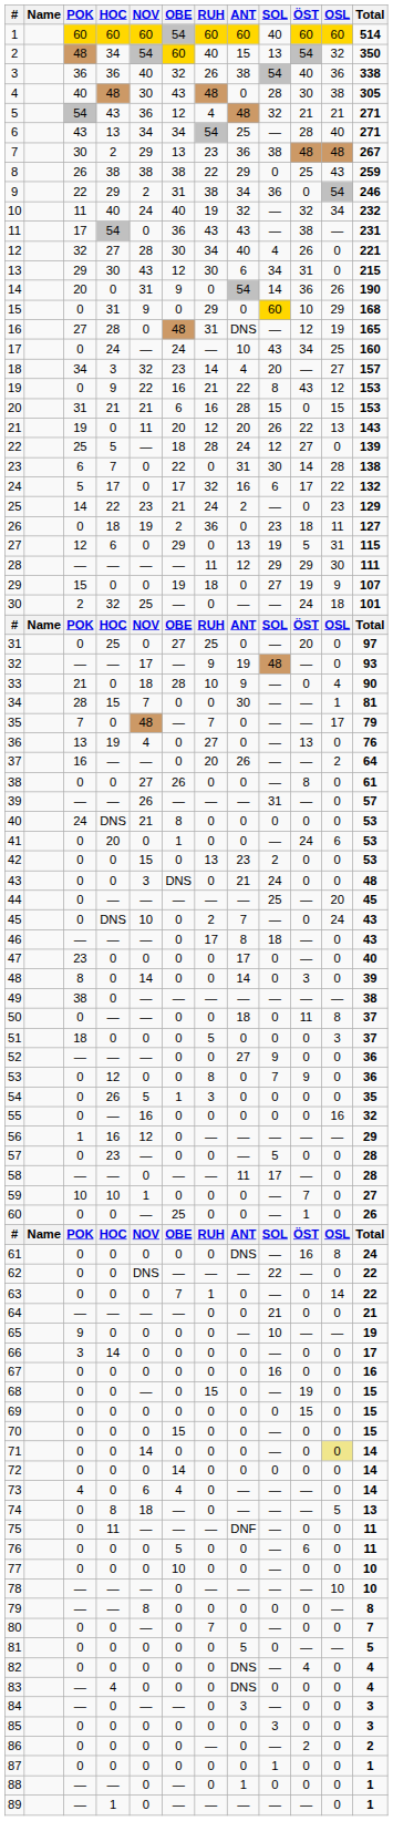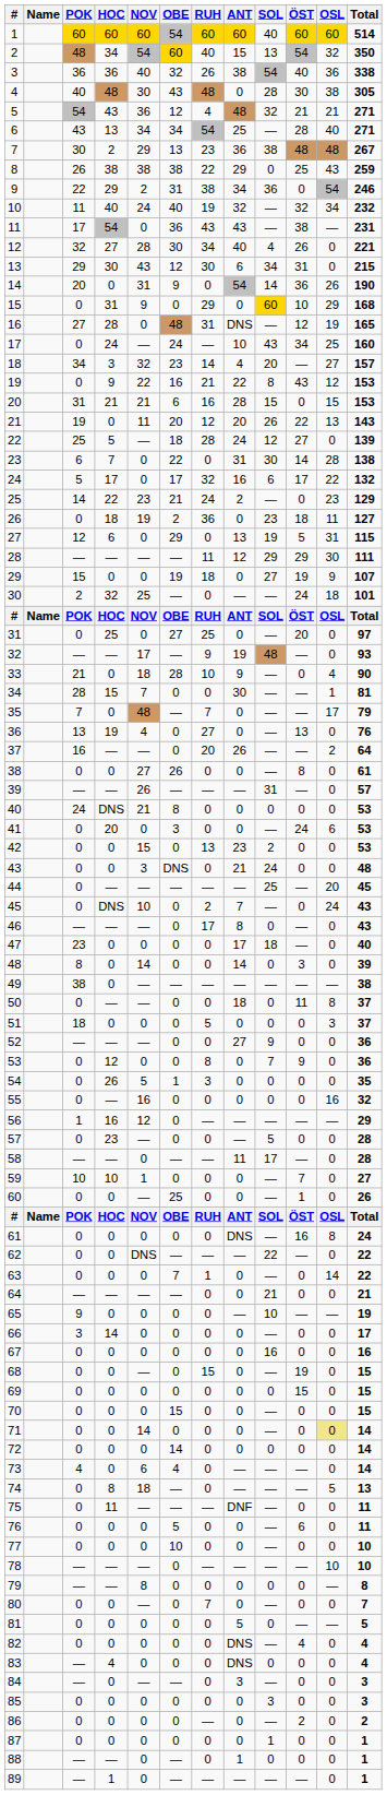 <table class="wikitable sortable" style="text-align:center;">
 <tr>
 <th>#</th>
 <th>Name</th>
 <th><a href='#'>POK</a></th>
 <th><a href='#'>HOC</a></th>
 <th><a href='#'>NOV</a></th>
 <th><a href='#'>OBE</a></th>
 <th><a href='#'>RUH</a></th>
 <th><a href='#'>ANT</a></th>
 <th><a href='#'>SOL</a></th>
 <th><a href='#'>ÖST</a></th>
 <th><a href='#'>OSL</a></th>
 <th><strong>Total</strong> </th>
 </tr>
 <tr>
 <td>1</td>
 <td align="left"></td>
 <td bgcolor="gold">60</td>
 <td bgcolor="gold">60</td>
 <td bgcolor="gold">60</td>
 <td bgcolor="silver">54</td>
 <td bgcolor="gold">60</td>
 <td bgcolor="gold">60</td>
 <td>40</td>
 <td bgcolor="gold">60</td>
 <td bgcolor="gold">60</td>
 <td><strong>514</strong></td>
 </tr>
 <tr>
 <td>2</td>
 <td align="left"></td>
 <td bgcolor="CC9966">48</td>
 <td>34</td>
 <td bgcolor="silver">54</td>
 <td bgcolor="gold">60</td>
 <td>40</td>
 <td>15</td>
 <td>13</td>
 <td bgcolor="silver">54</td>
 <td>32</td>
 <td><strong>350</strong></td>
 </tr>
 <tr>
 <td>3</td>
 <td align="left"></td>
 <td>36</td>
 <td>36</td>
 <td>40</td>
 <td>32</td>
 <td>26</td>
 <td>38</td>
 <td bgcolor="silver">54</td>
 <td>40</td>
 <td>36</td>
 <td><strong>338</strong></td>
 </tr>
 <tr>
 <td>4</td>
 <td align="left"></td>
 <td>40</td>
 <td bgcolor="CC9966">48</td>
 <td>30</td>
 <td>43</td>
 <td bgcolor="CC9966">48</td>
 <td>0</td>
 <td>28</td>
 <td>30</td>
 <td>38</td>
 <td><strong>305</strong></td>
 </tr>
 <tr>
 <td>5</td>
 <td align="left"></td>
 <td bgcolor="silver">54</td>
 <td>43</td>
 <td>36</td>
 <td>12</td>
 <td>4</td>
 <td bgcolor="CC9966">48</td>
 <td>32</td>
 <td>21</td>
 <td>21</td>
 <td><strong>271</strong></td>
 </tr>
 <tr>
 <td>6</td>
 <td align="left"></td>
 <td>43</td>
 <td>13</td>
 <td>34</td>
 <td>34</td>
 <td bgcolor="silver">54</td>
 <td>25</td>
 <td>—</td>
 <td>28</td>
 <td>40</td>
 <td><strong>271</strong></td>
 </tr>
 <tr>
 <td>7</td>
 <td align="left"></td>
 <td>30</td>
 <td>2</td>
 <td>29</td>
 <td>13</td>
 <td>23</td>
 <td>36</td>
 <td>38</td>
 <td bgcolor="CC9966">48</td>
 <td bgcolor="CC9966">48</td>
 <td><strong>267</strong></td>
 </tr>
 <tr>
 <td>8</td>
 <td align="left"></td>
 <td>26</td>
 <td>38</td>
 <td>38</td>
 <td>38</td>
 <td>22</td>
 <td>29</td>
 <td>0</td>
 <td>25</td>
 <td>43</td>
 <td><strong>259</strong></td>
 </tr>
 <tr>
 <td>9</td>
 <td align="left"></td>
 <td>22</td>
 <td>29</td>
 <td>2</td>
 <td>31</td>
 <td>38</td>
 <td>34</td>
 <td>36</td>
 <td>0</td>
 <td bgcolor="silver">54</td>
 <td><strong>246</strong></td>
 </tr>
 <tr>
 <td>10</td>
 <td align="left"></td>
 <td>11</td>
 <td>40</td>
 <td>24</td>
 <td>40</td>
 <td>19</td>
 <td>32</td>
 <td>—</td>
 <td>32</td>
 <td>34</td>
 <td><strong>232</strong></td>
 </tr>
 <tr>
 <td>11</td>
 <td align="left"></td>
 <td>17</td>
 <td bgcolor="silver">54</td>
 <td>0</td>
 <td>36</td>
 <td>43</td>
 <td>43</td>
 <td>—</td>
 <td>38</td>
 <td>—</td>
 <td><strong>231</strong></td>
 </tr>
 <tr>
 <td>12</td>
 <td align="left"></td>
 <td>32</td>
 <td>27</td>
 <td>28</td>
 <td>30</td>
 <td>34</td>
 <td>40</td>
 <td>4</td>
 <td>26</td>
 <td>0</td>
 <td><strong>221</strong></td>
 </tr>
 <tr>
 <td>13</td>
 <td align="left"></td>
 <td>29</td>
 <td>30</td>
 <td>43</td>
 <td>12</td>
 <td>30</td>
 <td>6</td>
 <td>34</td>
 <td>31</td>
 <td>0</td>
 <td><strong>215</strong></td>
 </tr>
 <tr>
 <td>14</td>
 <td align="left"></td>
 <td>20</td>
 <td>0</td>
 <td>31</td>
 <td>9</td>
 <td>0</td>
 <td bgcolor="silver">54</td>
 <td>14</td>
 <td>36</td>
 <td>26</td>
 <td><strong>190</strong></td>
 </tr>
 <tr>
 <td>15</td>
 <td align="left"></td>
 <td>0</td>
 <td>31</td>
 <td>9</td>
 <td>0</td>
 <td>29</td>
 <td>0</td>
 <td bgcolor="gold">60</td>
 <td>10</td>
 <td>29</td>
 <td><strong>168</strong></td>
 </tr>
 <tr>
 <td>16</td>
 <td align="left"></td>
 <td>27</td>
 <td>28</td>
 <td>0</td>
 <td bgcolor="CC9966">48</td>
 <td>31</td>
 <td>DNS</td>
 <td>—</td>
 <td>12</td>
 <td>19</td>
 <td><strong>165</strong></td>
 </tr>
 <tr>
 <td>17</td>
 <td align="left"></td>
 <td>0</td>
 <td>24</td>
 <td>—</td>
 <td>24</td>
 <td>—</td>
 <td>10</td>
 <td>43</td>
 <td>34</td>
 <td>25</td>
 <td><strong>160</strong></td>
 </tr>
 <tr>
 <td>18</td>
 <td align="left"></td>
 <td>34</td>
 <td>3</td>
 <td>32</td>
 <td>23</td>
 <td>14</td>
 <td>4</td>
 <td>20</td>
 <td>—</td>
 <td>27</td>
 <td><strong>157</strong></td>
 </tr>
 <tr>
 <td>19</td>
 <td align="left"></td>
 <td>0</td>
 <td>9</td>
 <td>22</td>
 <td>16</td>
 <td>21</td>
 <td>22</td>
 <td>8</td>
 <td>43</td>
 <td>12</td>
 <td><strong>153</strong></td>
 </tr>
 <tr>
 <td>20</td>
 <td align="left"></td>
 <td>31</td>
 <td>21</td>
 <td>21</td>
 <td>6</td>
 <td>16</td>
 <td>28</td>
 <td>15</td>
 <td>0</td>
 <td>15</td>
 <td><strong>153</strong></td>
 </tr>
 <tr>
 <td>21</td>
 <td align="left"></td>
 <td>19</td>
 <td>0</td>
 <td>11</td>
 <td>20</td>
 <td>12</td>
 <td>20</td>
 <td>26</td>
 <td>22</td>
 <td>13</td>
 <td><strong>143</strong></td>
 </tr>
 <tr>
 <td>22</td>
 <td align="left"></td>
 <td>25</td>
 <td>5</td>
 <td>—</td>
 <td>18</td>
 <td>28</td>
 <td>24</td>
 <td>12</td>
 <td>27</td>
 <td>0</td>
 <td><strong>139</strong></td>
 </tr>
 <tr>
 <td>23</td>
 <td align="left"></td>
 <td>6</td>
 <td>7</td>
 <td>0</td>
 <td>22</td>
 <td>0</td>
 <td>31</td>
 <td>30</td>
 <td>14</td>
 <td>28</td>
 <td><strong>138</strong></td>
 </tr>
 <tr>
 <td>24</td>
 <td align="left"></td>
 <td>5</td>
 <td>17</td>
 <td>0</td>
 <td>17</td>
 <td>32</td>
 <td>16</td>
 <td>6</td>
 <td>17</td>
 <td>22</td>
 <td><strong>132</strong></td>
 </tr>
 <tr>
 <td>25</td>
 <td align="left"></td>
 <td>14</td>
 <td>22</td>
 <td>23</td>
 <td>21</td>
 <td>24</td>
 <td>2</td>
 <td>—</td>
 <td>0</td>
 <td>23</td>
 <td><strong>129</strong></td>
 </tr>
 <tr>
 <td>26</td>
 <td align="left"></td>
 <td>0</td>
 <td>18</td>
 <td>19</td>
 <td>2</td>
 <td>36</td>
 <td>0</td>
 <td>23</td>
 <td>18</td>
 <td>11</td>
 <td><strong>127</strong></td>
 </tr>
 <tr>
 <td>27</td>
 <td align="left"></td>
 <td>12</td>
 <td>6</td>
 <td>0</td>
 <td>29</td>
 <td>0</td>
 <td>13</td>
 <td>19</td>
 <td>5</td>
 <td>31</td>
 <td><strong>115</strong></td>
 </tr>
 <tr>
 <td>28</td>
 <td align="left"></td>
 <td>—</td>
 <td>—</td>
 <td>—</td>
 <td>—</td>
 <td>11</td>
 <td>12</td>
 <td>29</td>
 <td>29</td>
 <td>30</td>
 <td><strong>111</strong></td>
 </tr>
 <tr>
 <td>29</td>
 <td align="left"></td>
 <td>15</td>
 <td>0</td>
 <td>0</td>
 <td>19</td>
 <td>18</td>
 <td>0</td>
 <td>27</td>
 <td>19</td>
 <td>9</td>
 <td><strong>107</strong></td>
 </tr>
 <tr>
 <td>30</td>
 <td align="left"></td>
 <td>2</td>
 <td>32</td>
 <td>25</td>
 <td>—</td>
 <td>0</td>
 <td>—</td>
 <td>—</td>
 <td>24</td>
 <td>18</td>
 <td><strong>101</strong></td>
 </tr>
 <tr>
 <th>#</th>
 <th>Name</th>
 <th><a href='#'>POK</a></th>
 <th><a href='#'>HOC</a></th>
 <th><a href='#'>NOV</a></th>
 <th><a href='#'>OBE</a></th>
 <th><a href='#'>RUH</a></th>
 <th><a href='#'>ANT</a></th>
 <th><a href='#'>SOL</a></th>
 <th><a href='#'>ÖST</a></th>
 <th><a href='#'>OSL</a></th>
 <th><strong>Total</strong></th>
 </tr>
 <tr>
 <td>31</td>
 <td align="left"></td>
 <td>0</td>
 <td>25</td>
 <td>0</td>
 <td>27</td>
 <td>25</td>
 <td>0</td>
 <td>—</td>
 <td>20</td>
 <td>0</td>
 <td><strong>97</strong></td>
 </tr>
 <tr>
 <td>32</td>
 <td align="left"></td>
 <td>—</td>
 <td>—</td>
 <td>17</td>
 <td>—</td>
 <td>9</td>
 <td>19</td>
 <td bgcolor="CC9966">48</td>
 <td>—</td>
 <td>0</td>
 <td><strong>93</strong></td>
 </tr>
 <tr>
 <td>33</td>
 <td align="left"></td>
 <td>21</td>
 <td>0</td>
 <td>18</td>
 <td>28</td>
 <td>10</td>
 <td>9</td>
 <td>—</td>
 <td>0</td>
 <td>4</td>
 <td><strong>90</strong></td>
 </tr>
 <tr>
 <td>34</td>
 <td align="left"></td>
 <td>28</td>
 <td>15</td>
 <td>7</td>
 <td>0</td>
 <td>0</td>
 <td>30</td>
 <td>—</td>
 <td>—</td>
 <td>1</td>
 <td><strong>81</strong></td>
 </tr>
 <tr>
 <td>35</td>
 <td align="left"></td>
 <td>7</td>
 <td>0</td>
 <td bgcolor="CC9966">48</td>
 <td>—</td>
 <td>7</td>
 <td>0</td>
 <td>—</td>
 <td>—</td>
 <td>17</td>
 <td><strong>79</strong></td>
 </tr>
 <tr>
 <td>36</td>
 <td align="left"></td>
 <td>13</td>
 <td>19</td>
 <td>4</td>
 <td>0</td>
 <td>27</td>
 <td>0</td>
 <td>—</td>
 <td>13</td>
 <td>0</td>
 <td><strong>76</strong></td>
 </tr>
 <tr>
 <td>37</td>
 <td align="left"></td>
 <td>16</td>
 <td>—</td>
 <td>—</td>
 <td>0</td>
 <td>20</td>
 <td>26</td>
 <td>—</td>
 <td>—</td>
 <td>2</td>
 <td><strong>64</strong></td>
 </tr>
 <tr>
 <td>38</td>
 <td align="left"></td>
 <td>0</td>
 <td>0</td>
 <td>27</td>
 <td>26</td>
 <td>0</td>
 <td>0</td>
 <td>—</td>
 <td>8</td>
 <td>0</td>
 <td><strong>61</strong></td>
 </tr>
 <tr>
 <td>39</td>
 <td align="left"></td>
 <td>—</td>
 <td>—</td>
 <td>26</td>
 <td>—</td>
 <td>—</td>
 <td>—</td>
 <td>31</td>
 <td>—</td>
 <td>0</td>
 <td><strong>57</strong></td>
 </tr>
 <tr>
 <td>40</td>
 <td align="left"></td>
 <td>24</td>
 <td>DNS</td>
 <td>21</td>
 <td>8</td>
 <td>0</td>
 <td>0</td>
 <td>0</td>
 <td>0</td>
 <td>0</td>
 <td><strong>53</strong></td>
 </tr>
 <tr>
 <td>41</td>
 <td align="left"></td>
 <td>0</td>
 <td>20</td>
 <td>0</td>
-<td>1</td>
+<td>3</td>
 <td>0</td>
 <td>0</td>
 <td>—</td>
 <td>24</td>
 <td>6</td>
 <td><strong>53</strong></td>
 </tr>
 <tr>
 <td>42</td>
 <td align="left"></td>
 <td>0</td>
 <td>0</td>
 <td>15</td>
 <td>0</td>
 <td>13</td>
 <td>23</td>
 <td>2</td>
 <td>0</td>
 <td>0</td>
 <td><strong>53</strong></td>
 </tr>
 <tr>
 <td>43</td>
 <td align="left"></td>
 <td>0</td>
 <td>0</td>
 <td>3</td>
 <td>DNS</td>
 <td>0</td>
 <td>21</td>
 <td>24</td>
 <td>0</td>
 <td>0</td>
 <td><strong>48</strong></td>
 </tr>
 <tr>
 <td>44</td>
 <td align="left"></td>
 <td>0</td>
 <td>—</td>
 <td>—</td>
 <td>—</td>
 <td>—</td>
 <td>—</td>
 <td>25</td>
 <td>—</td>
 <td>20</td>
 <td><strong>45</strong></td>
 </tr>
 <tr>
 <td>45</td>
 <td align="left"></td>
 <td>0</td>
 <td>DNS</td>
 <td>10</td>
 <td>0</td>
 <td>2</td>
 <td>7</td>
 <td>—</td>
 <td>0</td>
 <td>24</td>
 <td><strong>43</strong></td>
 </tr>
 <tr>
 <td>46</td>
 <td align="left"></td>
 <td>—</td>
 <td>—</td>
 <td>—</td>
 <td>0</td>
 <td>17</td>
 <td>8</td>
-<td>18</td>
+<td>0</td>
 <td>—</td>
 <td>0</td>
 <td><strong>43</strong></td>
 </tr>
 <tr>
 <td>47</td>
 <td align="left"></td>
 <td>23</td>
 <td>0</td>
 <td>0</td>
 <td>0</td>
 <td>0</td>
 <td>17</td>
-<td>0</td>
+<td>18</td>
 <td>—</td>
 <td>0</td>
 <td><strong>40</strong></td>
 </tr>
 <tr>
 <td>48</td>
 <td align="left"></td>
 <td>8</td>
 <td>0</td>
 <td>14</td>
 <td>0</td>
 <td>0</td>
 <td>14</td>
 <td>0</td>
 <td>3</td>
 <td>0</td>
 <td><strong>39</strong></td>
 </tr>
 <tr>
 <td>49</td>
 <td align="left"></td>
 <td>38</td>
 <td>0</td>
 <td>—</td>
 <td>—</td>
 <td>—</td>
 <td>—</td>
 <td>—</td>
 <td>—</td>
 <td>—</td>
 <td><strong>38</strong></td>
 </tr>
 <tr>
 <td>50</td>
 <td align="left"></td>
 <td>0</td>
 <td>—</td>
 <td>—</td>
 <td>0</td>
 <td>0</td>
 <td>18</td>
 <td>0</td>
 <td>11</td>
 <td>8</td>
 <td><strong>37</strong></td>
 </tr>
 <tr>
 <td>51</td>
 <td align="left"></td>
 <td>18</td>
 <td>0</td>
 <td>0</td>
 <td>0</td>
 <td>5</td>
 <td>0</td>
 <td>0</td>
 <td>0</td>
 <td>3</td>
 <td><strong>37</strong></td>
 </tr>
 <tr>
 <td>52</td>
 <td align="left"></td>
 <td>—</td>
 <td>—</td>
 <td>—</td>
 <td>0</td>
 <td>0</td>
 <td>27</td>
 <td>9</td>
 <td>0</td>
 <td>0</td>
 <td><strong>36</strong></td>
 </tr>
 <tr>
 <td>53</td>
 <td align="left"></td>
 <td>0</td>
 <td>12</td>
 <td>0</td>
 <td>0</td>
 <td>8</td>
 <td>0</td>
 <td>7</td>
 <td>9</td>
 <td>0</td>
 <td><strong>36</strong></td>
 </tr>
 <tr>
 <td>54</td>
 <td align="left"></td>
 <td>0</td>
 <td>26</td>
 <td>5</td>
 <td>1</td>
 <td>3</td>
 <td>0</td>
 <td>0</td>
 <td>0</td>
 <td>0</td>
 <td><strong>35</strong></td>
 </tr>
 <tr>
 <td>55</td>
 <td align="left"></td>
 <td>0</td>
 <td>—</td>
 <td>16</td>
 <td>0</td>
 <td>0</td>
 <td>0</td>
 <td>0</td>
 <td>0</td>
 <td>16</td>
 <td><strong>32</strong></td>
 </tr>
 <tr>
 <td>56</td>
 <td align="left"></td>
 <td>1</td>
 <td>16</td>
 <td>12</td>
 <td>0</td>
 <td>—</td>
 <td>—</td>
 <td>—</td>
 <td>—</td>
 <td>—</td>
 <td><strong>29</strong></td>
 </tr>
 <tr>
 <td>57</td>
 <td align="left"></td>
 <td>0</td>
 <td>23</td>
 <td>—</td>
 <td>0</td>
 <td>0</td>
 <td>—</td>
 <td>5</td>
 <td>0</td>
 <td>0</td>
 <td><strong>28</strong></td>
 </tr>
 <tr>
 <td>58</td>
 <td align="left"></td>
 <td>—</td>
 <td>—</td>
 <td>0</td>
 <td>—</td>
 <td>—</td>
 <td>11</td>
 <td>17</td>
 <td>—</td>
 <td>0</td>
 <td><strong>28</strong></td>
 </tr>
 <tr>
 <td>59</td>
 <td align="left"></td>
 <td>10</td>
 <td>10</td>
 <td>1</td>
 <td>0</td>
 <td>0</td>
 <td>0</td>
 <td>—</td>
 <td>7</td>
 <td>0</td>
 <td><strong>27</strong></td>
 </tr>
 <tr>
 <td>60</td>
 <td align="left"></td>
 <td>0</td>
 <td>0</td>
 <td>—</td>
 <td>25</td>
 <td>0</td>
 <td>0</td>
 <td>—</td>
 <td>1</td>
 <td>0</td>
 <td><strong>26</strong></td>
 </tr>
 <tr>
 <th>#</th>
 <th>Name</th>
 <th><a href='#'>POK</a></th>
 <th><a href='#'>HOC</a></th>
 <th><a href='#'>NOV</a></th>
 <th><a href='#'>OBE</a></th>
 <th><a href='#'>RUH</a></th>
 <th><a href='#'>ANT</a></th>
 <th><a href='#'>SOL</a></th>
 <th><a href='#'>ÖST</a></th>
 <th><a href='#'>OSL</a></th>
 <th><strong>Total</strong></th>
 </tr>
 <tr>
 <td>61</td>
 <td align="left"></td>
 <td>0</td>
 <td>0</td>
 <td>0</td>
 <td>0</td>
 <td>0</td>
 <td>DNS</td>
 <td>—</td>
 <td>16</td>
 <td>8</td>
 <td><strong>24</strong></td>
 </tr>
 <tr>
 <td>62</td>
 <td align="left"></td>
 <td>0</td>
 <td>0</td>
 <td>DNS</td>
 <td>—</td>
 <td>—</td>
 <td>—</td>
 <td>22</td>
 <td>—</td>
 <td>0</td>
 <td><strong>22</strong></td>
 </tr>
 <tr>
 <td>63</td>
 <td align="left"></td>
 <td>0</td>
 <td>0</td>
 <td>0</td>
 <td>7</td>
 <td>1</td>
 <td>0</td>
 <td>—</td>
 <td>0</td>
 <td>14</td>
 <td><strong>22</strong></td>
 </tr>
 <tr>
 <td>64</td>
 <td align="left"></td>
 <td>—</td>
 <td>—</td>
 <td>—</td>
 <td>—</td>
 <td>0</td>
 <td>0</td>
 <td>21</td>
 <td>0</td>
 <td>0</td>
 <td><strong>21</strong></td>
 </tr>
 <tr>
 <td>65</td>
 <td align="left"></td>
 <td>9</td>
 <td>0</td>
 <td>0</td>
 <td>0</td>
 <td>0</td>
 <td>—</td>
 <td>10</td>
 <td>—</td>
 <td>—</td>
 <td><strong>19</strong></td>
 </tr>
 <tr>
 <td>66</td>
 <td align="left"></td>
 <td>3</td>
 <td>14</td>
 <td>0</td>
 <td>0</td>
 <td>0</td>
 <td>0</td>
 <td>—</td>
 <td>0</td>
 <td>0</td>
 <td><strong>17</strong></td>
 </tr>
 <tr>
 <td>67</td>
 <td align="left"></td>
 <td>0</td>
 <td>0</td>
 <td>0</td>
 <td>0</td>
 <td>0</td>
 <td>0</td>
 <td>16</td>
 <td>0</td>
 <td>0</td>
 <td><strong>16</strong></td>
 </tr>
 <tr>
 <td>68</td>
 <td align="left"></td>
 <td>0</td>
 <td>0</td>
 <td>—</td>
 <td>0</td>
 <td>15</td>
 <td>0</td>
 <td>—</td>
 <td>19</td>
 <td>0</td>
 <td><strong>15</strong></td>
 </tr>
 <tr>
 <td>69</td>
 <td align="left"></td>
 <td>0</td>
 <td>0</td>
 <td>0</td>
 <td>0</td>
 <td>0</td>
 <td>0</td>
 <td>0</td>
 <td>15</td>
 <td>0</td>
 <td><strong>15</strong></td>
 </tr>
 <tr>
 <td>70</td>
 <td align="left"></td>
 <td>0</td>
 <td>0</td>
 <td>0</td>
 <td>15</td>
 <td>0</td>
 <td>0</td>
 <td>—</td>
 <td>0</td>
 <td>0</td>
 <td><strong>15</strong></td>
 </tr>
 <tr>
 <td>71</td>
 <td align="left"></td>
 <td>0</td>
 <td>0</td>
 <td>14</td>
 <td>0</td>
 <td>0</td>
 <td>0</td>
 <td>—</td>
 <td>0</td>
 <td style="background: khaki;">0</td>
 <td><strong>14</strong></td>
 </tr>
 <tr>
 <td>72</td>
 <td align="left"></td>
 <td>0</td>
 <td>0</td>
 <td>0</td>
 <td>14</td>
 <td>0</td>
 <td>0</td>
 <td>0</td>
 <td>0</td>
 <td>0</td>
 <td><strong>14</strong></td>
 </tr>
 <tr>
 <td>73</td>
 <td align="left"></td>
 <td>4</td>
 <td>0</td>
 <td>6</td>
 <td>4</td>
 <td>0</td>
 <td>—</td>
 <td>—</td>
 <td>—</td>
 <td>0</td>
 <td><strong>14</strong></td>
 </tr>
 <tr>
 <td>74</td>
 <td align="left"></td>
 <td>0</td>
 <td>8</td>
 <td>18</td>
 <td>—</td>
 <td>0</td>
 <td>—</td>
 <td>—</td>
 <td>—</td>
 <td>5</td>
 <td><strong>13</strong></td>
 </tr>
 <tr>
 <td>75</td>
 <td align="left"></td>
 <td>0</td>
 <td>11</td>
 <td>—</td>
 <td>—</td>
 <td>—</td>
 <td>DNF</td>
 <td>—</td>
 <td>0</td>
 <td>0</td>
 <td><strong>11</strong></td>
 </tr>
 <tr>
 <td>76</td>
 <td align="left"></td>
 <td>0</td>
 <td>0</td>
 <td>0</td>
 <td>5</td>
 <td>0</td>
 <td>0</td>
 <td>—</td>
 <td>6</td>
 <td>0</td>
 <td><strong>11</strong></td>
 </tr>
 <tr>
 <td>77</td>
 <td align="left"></td>
 <td>0</td>
 <td>0</td>
 <td>0</td>
 <td>10</td>
 <td>0</td>
 <td>0</td>
 <td>—</td>
 <td>0</td>
 <td>0</td>
 <td><strong>10</strong></td>
 </tr>
 <tr>
 <td>78</td>
 <td align="left"></td>
 <td>—</td>
 <td>—</td>
 <td>—</td>
 <td>0</td>
 <td>—</td>
 <td>—</td>
 <td>—</td>
 <td>—</td>
 <td>10</td>
 <td><strong>10</strong></td>
 </tr>
 <tr>
 <td>79</td>
 <td align="left"></td>
 <td>—</td>
 <td>—</td>
 <td>8</td>
 <td>0</td>
 <td>0</td>
 <td>0</td>
 <td>0</td>
 <td>0</td>
 <td>—</td>
 <td><strong>8</strong></td>
 </tr>
 <tr>
 <td>80</td>
 <td align="left"></td>
 <td>0</td>
 <td>0</td>
 <td>—</td>
 <td>0</td>
 <td>7</td>
 <td>0</td>
 <td>—</td>
 <td>0</td>
 <td>0</td>
 <td><strong>7</strong></td>
 </tr>
 <tr>
 <td>81</td>
 <td align="left"></td>
 <td>0</td>
 <td>0</td>
 <td>0</td>
 <td>0</td>
 <td>0</td>
 <td>5</td>
 <td>0</td>
 <td>—</td>
 <td>—</td>
 <td><strong>5</strong></td>
 </tr>
 <tr>
 <td>82</td>
 <td align="left"></td>
 <td>0</td>
 <td>0</td>
 <td>0</td>
 <td>0</td>
 <td>0</td>
 <td>DNS</td>
 <td>—</td>
 <td>4</td>
 <td>0</td>
 <td><strong>4</strong></td>
 </tr>
 <tr>
 <td>83</td>
 <td align="left"></td>
 <td>—</td>
 <td>4</td>
 <td>0</td>
 <td>0</td>
 <td>0</td>
 <td>DNS</td>
 <td>0</td>
 <td>0</td>
 <td>0</td>
 <td><strong>4</strong></td>
 </tr>
 <tr>
 <td>84</td>
 <td align="left"></td>
 <td>—</td>
 <td>0</td>
 <td>—</td>
 <td>—</td>
 <td>0</td>
 <td>3</td>
 <td>—</td>
 <td>0</td>
 <td>0</td>
 <td><strong>3</strong></td>
 </tr>
 <tr>
 <td>85</td>
 <td align="left"></td>
 <td>0</td>
 <td>0</td>
 <td>0</td>
 <td>0</td>
 <td>0</td>
 <td>0</td>
 <td>3</td>
 <td>0</td>
 <td>0</td>
 <td><strong>3</strong></td>
 </tr>
 <tr>
 <td>86</td>
 <td align="left"></td>
 <td>0</td>
 <td>0</td>
 <td>0</td>
 <td>0</td>
 <td>—</td>
 <td>0</td>
 <td>—</td>
 <td>2</td>
 <td>0</td>
 <td><strong>2</strong></td>
 </tr>
 <tr>
 <td>87</td>
 <td align="left"></td>
 <td>0</td>
 <td>0</td>
 <td>0</td>
 <td>0</td>
 <td>0</td>
 <td>0</td>
 <td>1</td>
 <td>0</td>
 <td>0</td>
 <td><strong>1</strong></td>
 </tr>
 <tr>
 <td>88</td>
 <td align="left"></td>
 <td>—</td>
 <td>—</td>
 <td>0</td>
 <td>—</td>
 <td>0</td>
 <td>1</td>
 <td>0</td>
 <td>0</td>
 <td>0</td>
 <td><strong>1</strong></td>
 </tr>
 <tr>
 <td>89</td>
 <td align="left"></td>
 <td>—</td>
 <td>1</td>
 <td>0</td>
 <td>—</td>
 <td>—</td>
 <td>—</td>
 <td>—</td>
 <td>—</td>
 <td>0</td>
 <td><strong>1</strong></td>
 </tr>
 </table>
